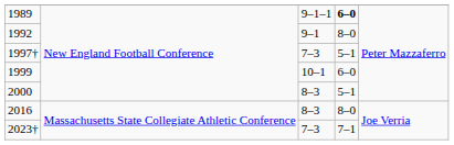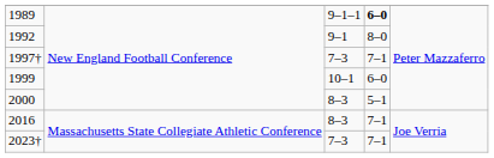 <table class="wikitable">
 <tr>
 </tr>
 <tr>
 <td>1989</td>
 <td rowspan=5><a href='#'>New England Football Conference</a></td>
 <td>9–1–1</td>
 <td><strong>6–0</strong></td>
 <td rowspan=5><a href='#'>Peter Mazzaferro</a></td>
 </tr>
 <tr>
 <td>1992</td>
 <td>9–1</td>
 <td>8–0</td>
 </tr>
 <tr>
 <td>1997†</td>
 <td>7–3</td>
-<td>5–1</td>
+<td>7–1</td>
 </tr>
 <tr>
 <td>1999</td>
 <td>10–1</td>
 <td>6–0</td>
 </tr>
 <tr>
 <td>2000</td>
 <td>8–3</td>
 <td>5–1</td>
 </tr>
 <tr>
 <td>2016</td>
 <td rowspan=2><a href='#'>Massachusetts State Collegiate Athletic Conference</a></td>
 <td>8–3</td>
-<td>8–0</td>
+<td>7–1</td>
 <td rowspan=2><a href='#'>Joe Verria</a></td>
 </tr>
 <tr>
 <td>2023†</td>
 <td>7–3</td>
 <td>7–1</td>
 </tr>
 </table>
